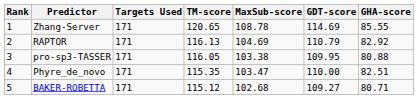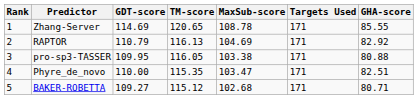 <table class="wikitable sortable" border="1">
 <tr>
 <th>Rank</th>
 <th>Predictor</th>
-<th>Targets Used</th>
+<th>GDT-score</th>
 <th>TM-score</th>
 <th>MaxSub-score</th>
-<th>GDT-score</th>
+<th>Targets Used</th>
 <th>GHA-score</th>
 </tr>
 <tr>
 <td>1</td>
 <td>Zhang-Server</td>
-<td>171</td>
+<td>114.69</td>
 <td>120.65</td>
 <td>108.78</td>
-<td>114.69</td>
+<td>171</td>
 <td>85.55</td>
 </tr>
 <tr>
 <td>2</td>
 <td>RAPTOR</td>
-<td>171</td>
+<td>110.79</td>
 <td>116.13</td>
 <td>104.69</td>
-<td>110.79</td>
+<td>171</td>
 <td>82.92</td>
 </tr>
 <tr>
 <td>3</td>
 <td>pro-sp3-TASSER</td>
-<td>171</td>
+<td>109.95</td>
 <td>116.05</td>
 <td>103.38</td>
-<td>109.95</td>
+<td>171</td>
 <td>80.88</td>
 </tr>
 <tr>
 <td>4</td>
 <td>Phyre_de_novo</td>
-<td>171</td>
+<td>110.00</td>
 <td>115.35</td>
 <td>103.47</td>
-<td>110.00</td>
+<td>171</td>
 <td>82.51</td>
 </tr>
 <tr>
 <td>5</td>
 <td><a href='#'>BAKER-ROBETTA</a></td>
-<td>171</td>
+<td>109.27</td>
 <td>115.12</td>
 <td>102.68</td>
-<td>109.27</td>
+<td>171</td>
 <td>80.71</td>
 </tr>
 </table>
